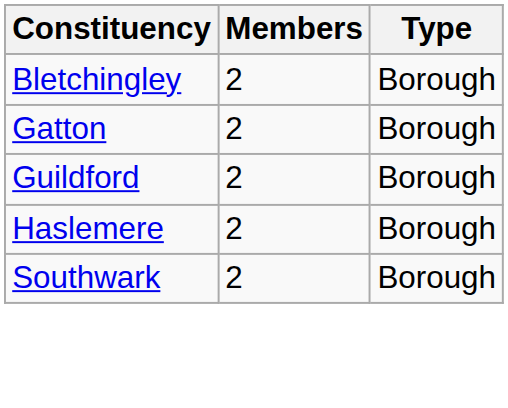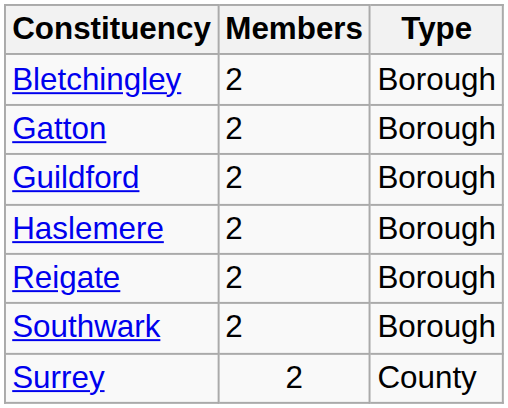 <table class="wikitable sortable">
 <tr>
 <th>Constituency</th>
 <th>Members</th>
 <th>Type</th>
 </tr>
 <tr>
 <td><a href='#'>Bletchingley</a></td>
 <td>2</td>
 <td>Borough</td>
 </tr>
 <tr>
 <td><a href='#'>Gatton</a></td>
 <td>2</td>
 <td>Borough</td>
 </tr>
 <tr>
 <td><a href='#'>Guildford</a></td>
 <td>2</td>
 <td>Borough</td>
 </tr>
 <tr>
 <td><a href='#'>Haslemere</a></td>
 <td>2</td>
 <td>Borough</td>
 </tr>
 <tr>
+<td><a href='#'>Reigate</a></td>
+<td>2</td>
+<td>Borough</td>
+</tr>
+<tr>
 <td><a href='#'>Southwark</a></td>
 <td>2</td>
 <td>Borough</td>
 </tr>
+<tr>
+<td><a href='#'>Surrey</a></td>
+<td align="center">2</td>
+<td>County</td>
+</tr>
 </table>
